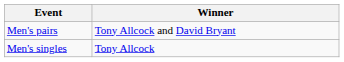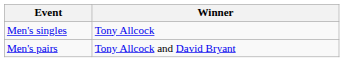 <table class="wikitable" style="font-size: 100%">
 <tr>
 <th width=120>Event</th>
 <th width=350>Winner</th>
 </tr>
 <tr>
+<td><a href='#'>Men's singles</a></td>
+<td> <a href='#'>Tony Allcock</a></td>
+</tr>
+<tr>
 <td><a href='#'>Men's pairs</a></td>
 <td> <a href='#'>Tony Allcock</a> and   <a href='#'>David Bryant</a></td>
 </tr>
-<tr>
-<td><a href='#'>Men's singles</a></td>
-<td> <a href='#'>Tony Allcock</a></td>
-</tr>
 </table>
